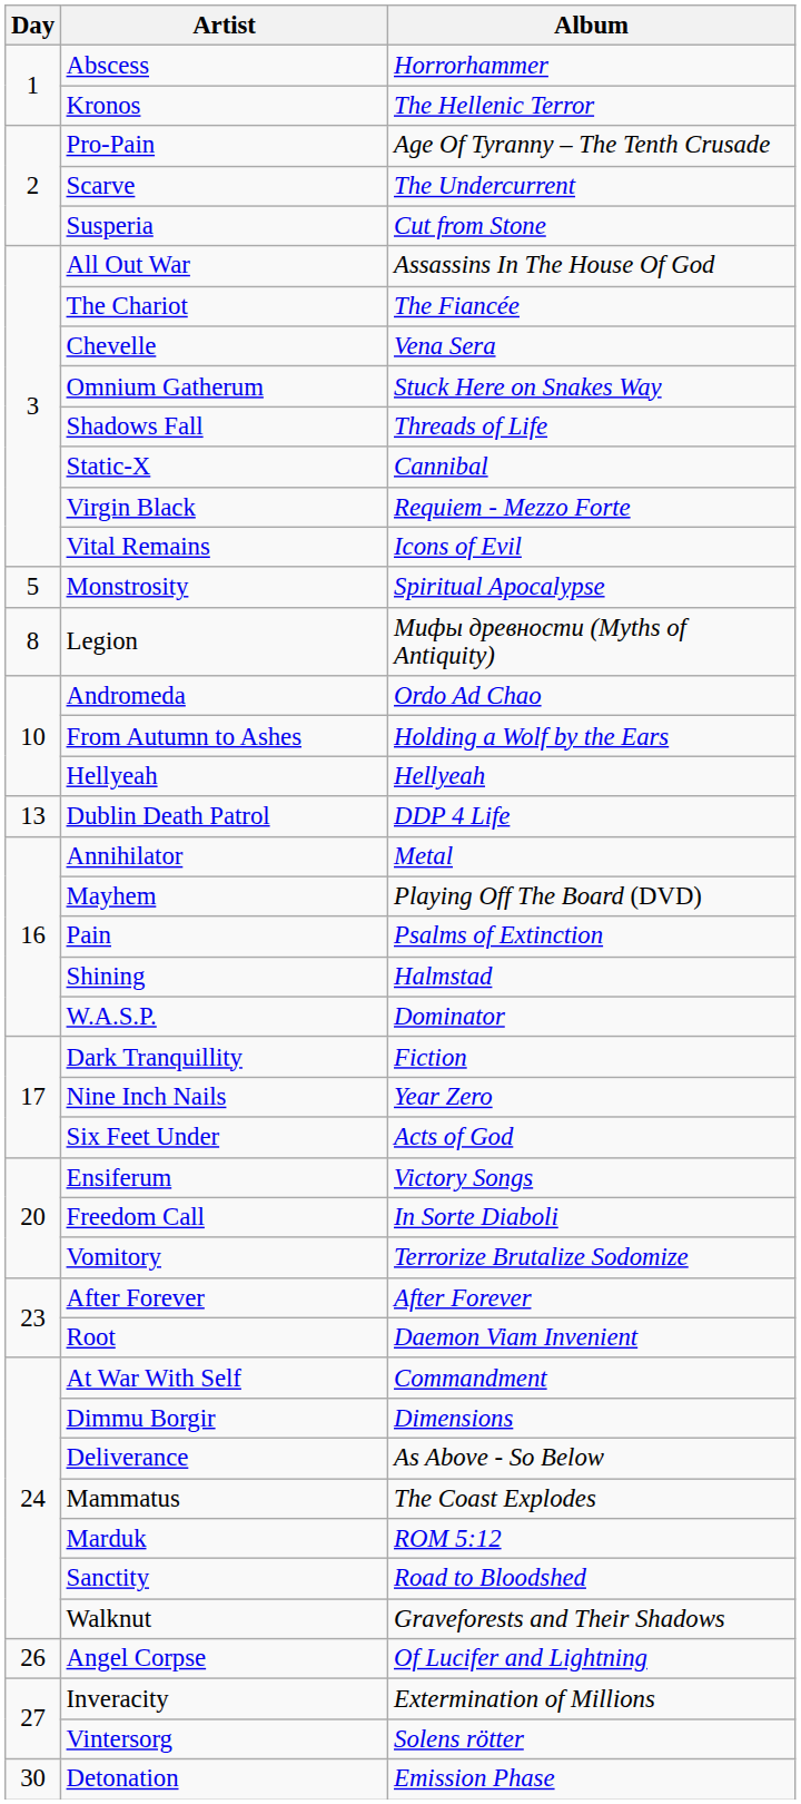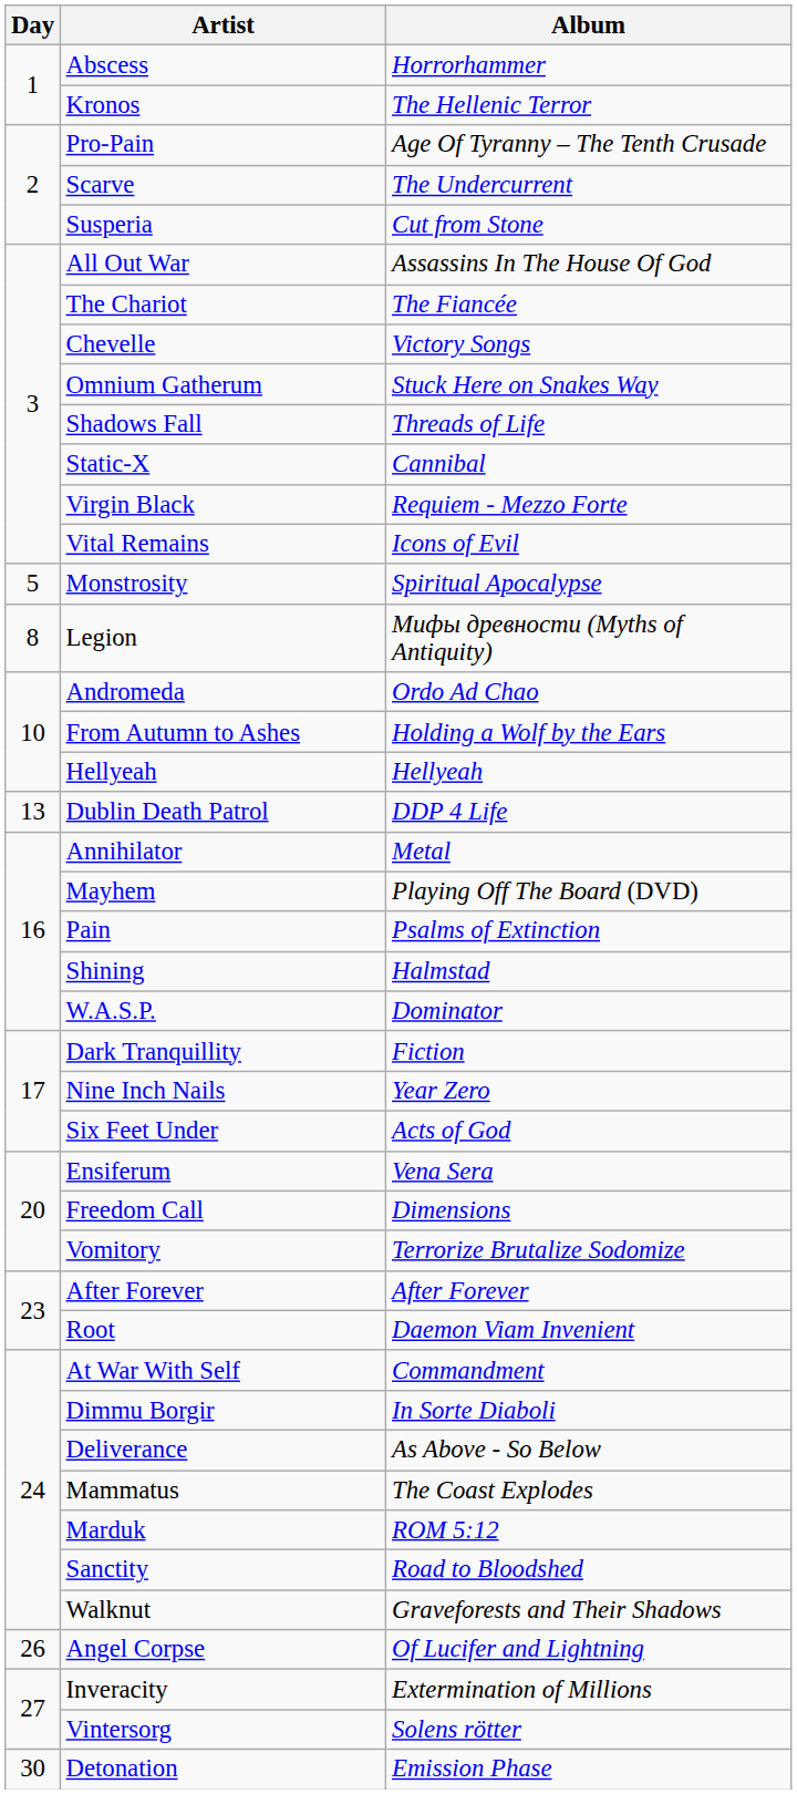 <table class="wikitable" border="1">
 <tr>
 <th>Day</th>
 <th width="200">Artist</th>
 <th width="250">Album</th>
 </tr>
 <tr>
 <td rowspan="2" align="center">1</td>
 <td><a href='#'>Abscess</a></td>
 <td><em><a href='#'>Horrorhammer</a></em></td>
 </tr>
 <tr>
 <td><a href='#'>Kronos</a></td>
 <td><em><a href='#'>The Hellenic Terror</a></em></td>
 </tr>
 <tr>
 <td rowspan="3" align="center">2</td>
 <td><a href='#'>Pro-Pain</a></td>
 <td><em>Age Of Tyranny – The Tenth Crusade</em></td>
 </tr>
 <tr>
 <td><a href='#'>Scarve</a></td>
 <td><em><a href='#'>The Undercurrent</a></em></td>
 </tr>
 <tr>
 <td><a href='#'>Susperia</a></td>
 <td><em><a href='#'>Cut from Stone</a></em></td>
 </tr>
 <tr>
 <td rowspan="8" align="center">3</td>
 <td><a href='#'>All Out War</a></td>
 <td><em>Assassins In The House Of God</em></td>
 </tr>
 <tr>
 <td><a href='#'>The Chariot</a></td>
 <td><em><a href='#'>The Fiancée</a></em></td>
 </tr>
 <tr>
 <td><a href='#'>Chevelle</a></td>
-<td><em><a href='#'>Vena Sera</a></em></td>
+<td><em><a href='#'>Victory Songs</a></em></td>
 </tr>
 <tr>
 <td><a href='#'>Omnium Gatherum</a></td>
 <td><em><a href='#'>Stuck Here on Snakes Way</a></em></td>
 </tr>
 <tr>
 <td><a href='#'>Shadows Fall</a></td>
 <td><em><a href='#'>Threads of Life</a></em></td>
 </tr>
 <tr>
 <td><a href='#'>Static-X</a></td>
 <td><em><a href='#'>Cannibal</a></em></td>
 </tr>
 <tr>
 <td><a href='#'>Virgin Black</a></td>
 <td><em><a href='#'>Requiem - Mezzo Forte</a></em></td>
 </tr>
 <tr>
 <td><a href='#'>Vital Remains</a></td>
 <td><em><a href='#'>Icons of Evil</a></em></td>
 </tr>
 <tr>
 <td align="center">5</td>
 <td><a href='#'>Monstrosity</a></td>
 <td><em><a href='#'>Spiritual Apocalypse</a></em></td>
 </tr>
 <tr>
 <td align="center">8</td>
 <td>Legion</td>
 <td><em>Мифы древности (Myths of Antiquity)</em></td>
 </tr>
 <tr>
 <td rowspan="3" align="center">10</td>
 <td><a href='#'>Andromeda</a></td>
 <td><em><a href='#'>Ordo Ad Chao</a></em></td>
 </tr>
 <tr>
 <td><a href='#'>From Autumn to Ashes</a></td>
 <td><em><a href='#'>Holding a Wolf by the Ears</a></em></td>
 </tr>
 <tr>
 <td><a href='#'>Hellyeah</a></td>
 <td><em><a href='#'>Hellyeah</a></em></td>
 </tr>
 <tr>
 <td align="center">13</td>
 <td><a href='#'>Dublin Death Patrol</a></td>
 <td><em><a href='#'>DDP 4 Life</a></em></td>
 </tr>
 <tr>
 <td rowspan="5" align="center">16</td>
 <td><a href='#'>Annihilator</a></td>
 <td><em><a href='#'>Metal</a></em></td>
 </tr>
 <tr>
 <td><a href='#'>Mayhem</a></td>
 <td><em>Playing Off The Board</em> (DVD)</td>
 </tr>
 <tr>
 <td><a href='#'>Pain</a></td>
 <td><em><a href='#'>Psalms of Extinction</a></em></td>
 </tr>
 <tr>
 <td><a href='#'>Shining</a></td>
 <td><em><a href='#'>Halmstad</a></em></td>
 </tr>
 <tr>
 <td><a href='#'>W.A.S.P.</a></td>
 <td><em><a href='#'>Dominator</a></em></td>
 </tr>
 <tr>
 <td rowspan="3" align="center">17</td>
 <td><a href='#'>Dark Tranquillity</a></td>
 <td><em><a href='#'>Fiction</a></em></td>
 </tr>
 <tr>
 <td><a href='#'>Nine Inch Nails</a></td>
 <td><em><a href='#'>Year Zero</a></em></td>
 </tr>
 <tr>
 <td><a href='#'>Six Feet Under</a></td>
 <td><em><a href='#'>Acts of God</a></em></td>
 </tr>
 <tr>
 <td rowspan="3" align="center">20</td>
 <td><a href='#'>Ensiferum</a></td>
-<td><em><a href='#'>Victory Songs</a></em></td>
+<td><em><a href='#'>Vena Sera</a></em></td>
 </tr>
 <tr>
 <td><a href='#'>Freedom Call</a></td>
-<td><em><a href='#'>In Sorte Diaboli</a></em></td>
+<td><em><a href='#'>Dimensions</a></em></td>
 </tr>
 <tr>
 <td><a href='#'>Vomitory</a></td>
 <td><em><a href='#'>Terrorize Brutalize Sodomize</a></em></td>
 </tr>
 <tr>
 <td rowspan="2" align="center">23</td>
 <td><a href='#'>After Forever</a></td>
 <td><em><a href='#'>After Forever</a></em></td>
 </tr>
 <tr>
 <td><a href='#'>Root</a></td>
 <td><em><a href='#'>Daemon Viam Invenient</a></em></td>
 </tr>
 <tr>
 <td rowspan="7" align="center">24</td>
 <td><a href='#'>At War With Self</a></td>
 <td><em><a href='#'>Commandment</a></em></td>
 </tr>
 <tr>
 <td><a href='#'>Dimmu Borgir</a></td>
-<td><em><a href='#'>Dimensions</a></em></td>
+<td><em><a href='#'>In Sorte Diaboli</a></em></td>
 </tr>
 <tr>
 <td><a href='#'>Deliverance</a></td>
 <td><em>As Above - So Below</em></td>
 </tr>
 <tr>
 <td>Mammatus</td>
 <td><em>The Coast Explodes</em></td>
 </tr>
 <tr>
 <td><a href='#'>Marduk</a></td>
 <td><em><a href='#'>ROM 5:12</a></em></td>
 </tr>
 <tr>
 <td><a href='#'>Sanctity</a></td>
 <td><em><a href='#'>Road to Bloodshed</a></em></td>
 </tr>
 <tr>
 <td>Walknut</td>
 <td><em>Graveforests and Their Shadows</em></td>
 </tr>
 <tr>
 <td align="center">26</td>
 <td><a href='#'>Angel Corpse</a></td>
 <td><em><a href='#'>Of Lucifer and Lightning</a></em></td>
 </tr>
 <tr>
 <td rowspan="2" align="center">27</td>
 <td>Inveracity</td>
 <td><em>Extermination of Millions</em></td>
 </tr>
 <tr>
 <td><a href='#'>Vintersorg</a></td>
 <td><em><a href='#'>Solens rötter</a></em></td>
 </tr>
 <tr>
 <td align="center">30</td>
 <td><a href='#'>Detonation</a></td>
 <td><em><a href='#'>Emission Phase</a></em></td>
 </tr>
 </table>
